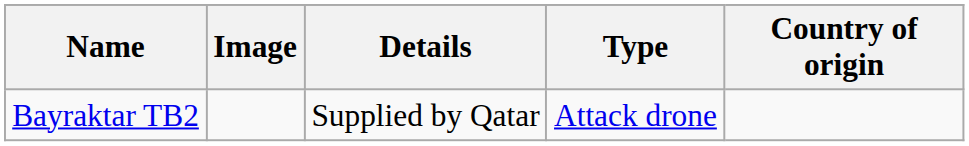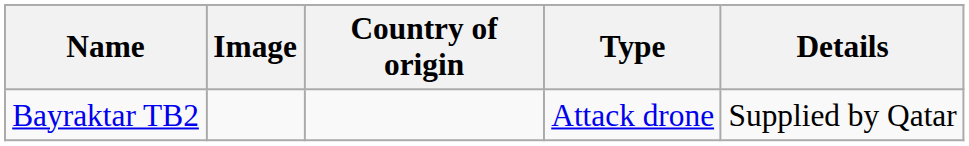 <table class="wikitable sortable">
 <tr>
 <th>Name</th>
 <th>Image</th>
+<th style="width:115px;">Country of origin</th>
+<th>Type</th>
 <th>Details</th>
-<th>Type</th>
-<th style="width:115px;">Country of origin</th>
 </tr>
 <tr>
 <td><a href='#'>Bayraktar TB2</a></td>
 <td></td>
+<td></td>
+<td><a href='#'>Attack drone</a></td>
 <td>Supplied by Qatar</td>
-<td><a href='#'>Attack drone</a></td>
-<td></td>
 </tr>
 </table>
